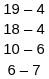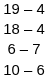 <table style="text-align:center">
 <tr>
 <th width=200></th>
 <th width=100></th>
 <th width=200></th>
 </tr>
 <tr>
 <td align=right><strong></strong></td>
 <td>19 – 4</td>
 <td align=left></td>
 </tr>
 <tr>
 <td align=right><strong></strong></td>
 <td>18 – 4</td>
 <td align=left></td>
 </tr>
 <tr>
+<td align=right></td>
+<td>6 – 7</td>
+<td align=left><strong></strong></td>
+</tr>
+<tr>
 <td align=right><strong></strong></td>
 <td>10 – 6</td>
 <td align=left></td>
 </tr>
-<tr>
-<td align=right></td>
-<td>6 – 7</td>
-<td align=left><strong></strong></td>
-</tr>
 </table>
